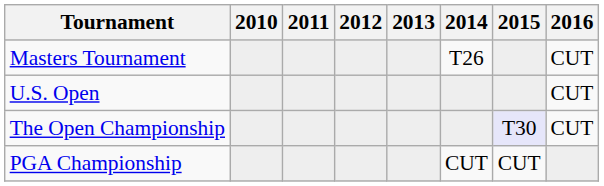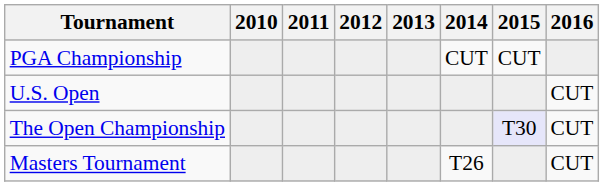 <table class="wikitable" style="font-size:95%;text-align:center;">
 <tr>
 <th>Tournament</th>
 <th>2010</th>
 <th>2011</th>
 <th>2012</th>
 <th>2013</th>
 <th>2014</th>
 <th>2015</th>
 <th>2016</th>
 </tr>
 <tr>
-<td align=left><a href='#'>Masters Tournament</a></td>
+<td align=left><a href='#'>PGA Championship</a></td>
 <td style="background:#eeeeee;"></td>
 <td style="background:#eeeeee;"></td>
 <td style="background:#eeeeee;"></td>
 <td style="background:#eeeeee;"></td>
-<td>T26</td>
+<td>CUT</td>
+<td>CUT</td>
 <td style="background:#eeeeee;"></td>
-<td>CUT</td>
 </tr>
 <tr>
 <td align=left><a href='#'>U.S. Open</a></td>
 <td style="background:#eeeeee;"></td>
 <td style="background:#eeeeee;"></td>
 <td style="background:#eeeeee;"></td>
 <td style="background:#eeeeee;"></td>
 <td style="background:#eeeeee;"></td>
 <td style="background:#eeeeee;"></td>
 <td>CUT</td>
 </tr>
 <tr>
 <td align=left><a href='#'>The Open Championship</a></td>
 <td style="background:#eeeeee;"></td>
 <td style="background:#eeeeee;"></td>
 <td style="background:#eeeeee;"></td>
 <td style="background:#eeeeee;"></td>
 <td style="background:#eeeeee;"></td>
 <td style="background: lavender;">T30</td>
 <td>CUT</td>
 </tr>
 <tr>
-<td align=left><a href='#'>PGA Championship</a></td>
+<td align=left><a href='#'>Masters Tournament</a></td>
 <td style="background:#eeeeee;"></td>
 <td style="background:#eeeeee;"></td>
 <td style="background:#eeeeee;"></td>
 <td style="background:#eeeeee;"></td>
+<td>T26</td>
+<td style="background:#eeeeee;"></td>
 <td>CUT</td>
-<td>CUT</td>
-<td style="background:#eeeeee;"></td>
 </tr>
 </table>
